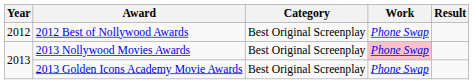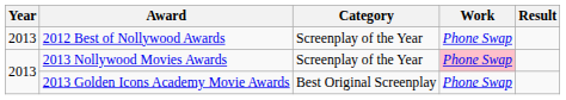 <table class="wikitable plainrowheaders sortable">
 <tr>
 <th>Year</th>
 <th>Award</th>
 <th>Category</th>
 <th>Work</th>
 <th>Result</th>
 </tr>
 <tr>
-<td>2012</td>
+<td>2013</td>
 <td><a href='#'>2012 Best of Nollywood Awards</a></td>
-<td>Best Original Screenplay</td>
+<td>Screenplay of the Year</td>
 <td><em><a href='#'>Phone Swap</a></em></td>
 <td></td>
 </tr>
 <tr>
 <td rowspan=2>2013</td>
 <td><a href='#'>2013 Nollywood Movies Awards</a></td>
-<td>Best Original Screenplay</td>
+<td>Screenplay of the Year</td>
 <td style="background: pink;"><em><a href='#'>Phone Swap</a></em></td>
 <td></td>
 </tr>
 <tr>
 <td><a href='#'>2013 Golden Icons Academy Movie Awards</a></td>
 <td>Best Original Screenplay</td>
 <td><em><a href='#'>Phone Swap</a></em></td>
 <td></td>
 </tr>
 </table>
